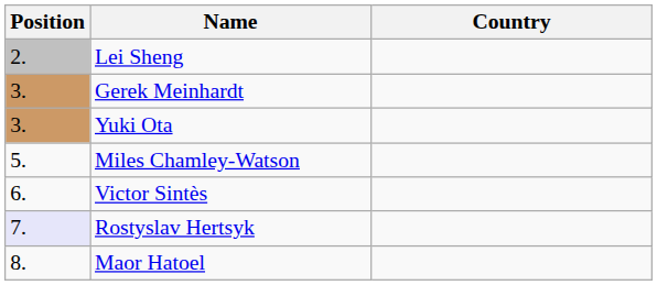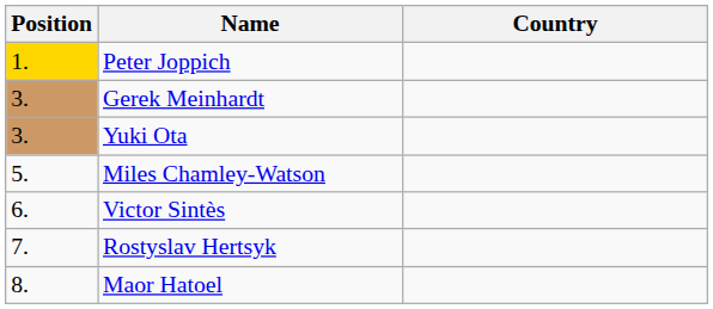 <table class="wikitable">
 <tr>
 <th width="10">Position</th>
 <th width="200">Name</th>
 <th width="200">Country</th>
 </tr>
 <tr>
-<td bgcolor="silver">2.</td>
-<td><a href='#'>Lei Sheng</a></td>
+<td bgcolor="gold">1.</td>
+<td><a href='#'>Peter Joppich</a></td>
 <td></td>
 </tr>
 <tr>
 <td bgcolor="#CC9966">3.</td>
 <td><a href='#'>Gerek Meinhardt</a></td>
 <td></td>
 </tr>
 <tr>
 <td bgcolor="#CC9966">3.</td>
 <td><a href='#'>Yuki Ota</a></td>
 <td></td>
 </tr>
 <tr>
 <td>5.</td>
 <td><a href='#'>Miles Chamley-Watson</a></td>
 <td></td>
 </tr>
 <tr>
 <td>6.</td>
 <td><a href='#'>Victor Sintès</a></td>
 <td></td>
 </tr>
 <tr>
-<td style="background: lavender;">7.</td>
+<td>7.</td>
 <td><a href='#'>Rostyslav Hertsyk</a></td>
 <td></td>
 </tr>
 <tr>
 <td>8.</td>
 <td><a href='#'>Maor Hatoel</a></td>
 <td></td>
 </tr>
 </table>
